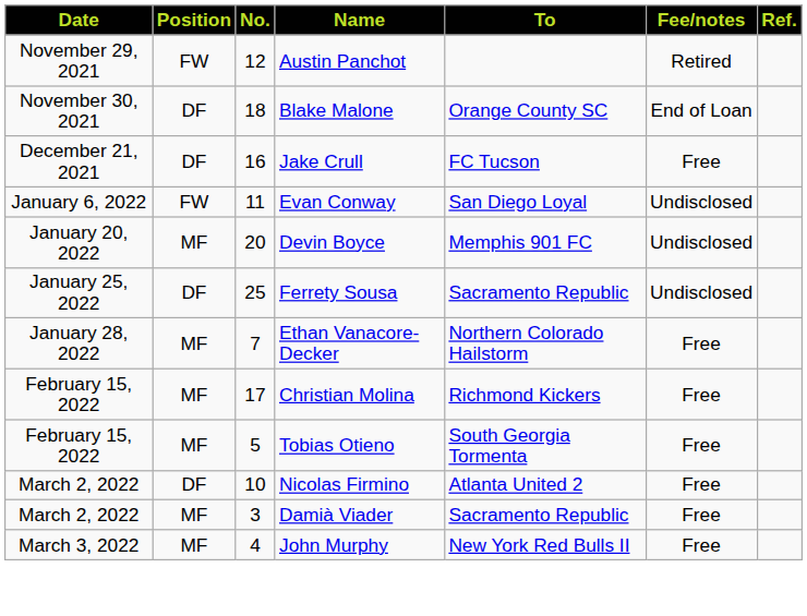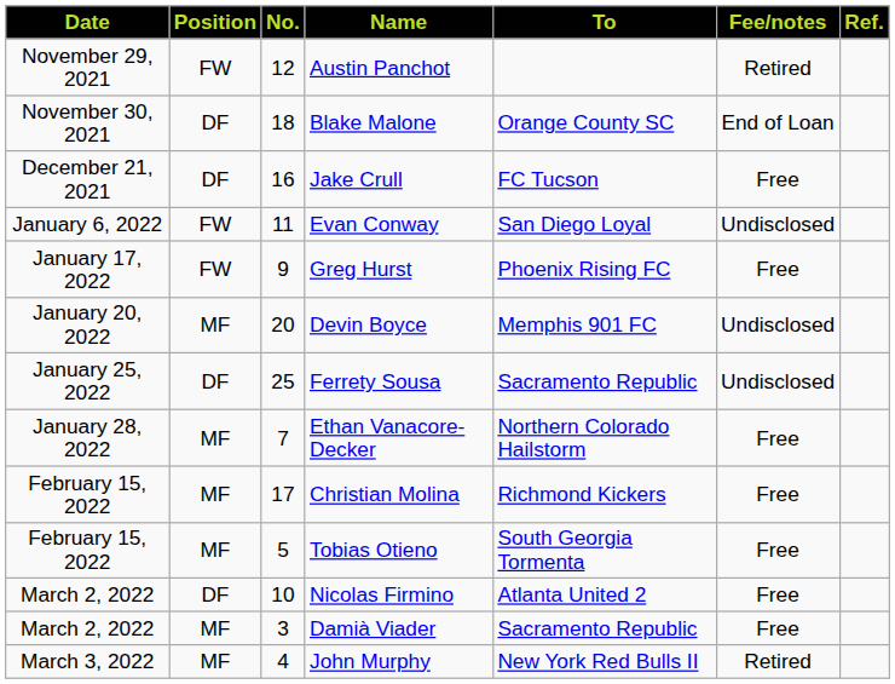 <table class="wikitable" style="text-align:center; font-size:90%; ">
 <tr>
 <th style="background:#010101; color:#BDDF28;">Date</th>
 <th style="background:#010101; color:#BDDF28;">Position</th>
 <th style="background:#010101; color:#BDDF28;">No.</th>
 <th style="background:#010101; color:#BDDF28;">Name</th>
 <th style="background:#010101; color:#BDDF28;">To</th>
 <th style="background:#010101; color:#BDDF28;">Fee/notes</th>
 <th style="background:#010101; color:#BDDF28;">Ref.</th>
 </tr>
 <tr>
 <td>November 29, 2021</td>
 <td>FW</td>
 <td>12</td>
 <td align="left"> <a href='#'>Austin Panchot</a></td>
 <td align="left"></td>
 <td>Retired</td>
 <td></td>
 </tr>
 <tr>
 <td>November 30, 2021</td>
 <td>DF</td>
 <td>18</td>
 <td align="left"> <a href='#'>Blake Malone</a></td>
 <td align="left"> <a href='#'>Orange County SC</a></td>
 <td>End of Loan</td>
 <td></td>
 </tr>
 <tr>
 <td>December 21, 2021</td>
 <td>DF</td>
 <td>16</td>
 <td align="left"> <a href='#'>Jake Crull</a></td>
 <td align="left"> <a href='#'>FC Tucson</a></td>
 <td>Free</td>
 <td></td>
 </tr>
 <tr>
 <td>January 6, 2022</td>
 <td>FW</td>
 <td>11</td>
 <td align="left"> <a href='#'>Evan Conway</a></td>
 <td align="left"> <a href='#'>San Diego Loyal</a></td>
 <td>Undisclosed</td>
+<td></td>
+</tr>
+<tr>
+<td>January 17, 2022</td>
+<td>FW</td>
+<td>9</td>
+<td align="left"> <a href='#'>Greg Hurst</a></td>
+<td align="left"> <a href='#'>Phoenix Rising FC</a></td>
+<td>Free</td>
 <td></td>
 </tr>
 <tr>
 <td>January 20, 2022</td>
 <td>MF</td>
 <td>20</td>
 <td align="left"> <a href='#'>Devin Boyce</a></td>
 <td align="left"> <a href='#'>Memphis 901 FC</a></td>
 <td>Undisclosed</td>
 <td></td>
 </tr>
 <tr>
 <td>January 25, 2022</td>
 <td>DF</td>
 <td>25</td>
 <td align="left"> <a href='#'>Ferrety Sousa</a></td>
 <td align="left"> <a href='#'>Sacramento Republic</a></td>
 <td>Undisclosed</td>
 <td></td>
 </tr>
 <tr>
 <td>January 28, 2022</td>
 <td>MF</td>
 <td>7</td>
 <td align="left"> <a href='#'>Ethan Vanacore-Decker</a></td>
 <td align="left"> <a href='#'>Northern Colorado Hailstorm</a></td>
 <td>Free</td>
 <td></td>
 </tr>
 <tr>
 <td>February 15, 2022</td>
 <td>MF</td>
 <td>17</td>
 <td align="left"> <a href='#'>Christian Molina</a></td>
 <td align="left"> <a href='#'>Richmond Kickers</a></td>
 <td>Free</td>
 <td></td>
 </tr>
 <tr>
 <td>February 15, 2022</td>
 <td>MF</td>
 <td>5</td>
 <td align="left"> <a href='#'>Tobias Otieno</a></td>
 <td align="left"> <a href='#'>South Georgia Tormenta</a></td>
 <td>Free</td>
 <td></td>
 </tr>
 <tr>
 <td>March 2, 2022</td>
 <td>DF</td>
 <td>10</td>
 <td align="left"> <a href='#'>Nicolas Firmino</a></td>
 <td align="left"> <a href='#'>Atlanta United 2</a></td>
 <td>Free</td>
 <td></td>
 </tr>
 <tr>
 <td>March 2, 2022</td>
 <td>MF</td>
 <td>3</td>
 <td align="left"> <a href='#'>Damià Viader</a></td>
 <td align="left"> <a href='#'>Sacramento Republic</a></td>
 <td>Free</td>
 <td></td>
 </tr>
 <tr>
 <td>March 3, 2022</td>
 <td>MF</td>
 <td>4</td>
 <td align="left"> <a href='#'>John Murphy</a></td>
 <td align="left"> <a href='#'>New York Red Bulls II</a></td>
-<td>Free</td>
+<td>Retired</td>
 <td></td>
 </tr>
 </table>
